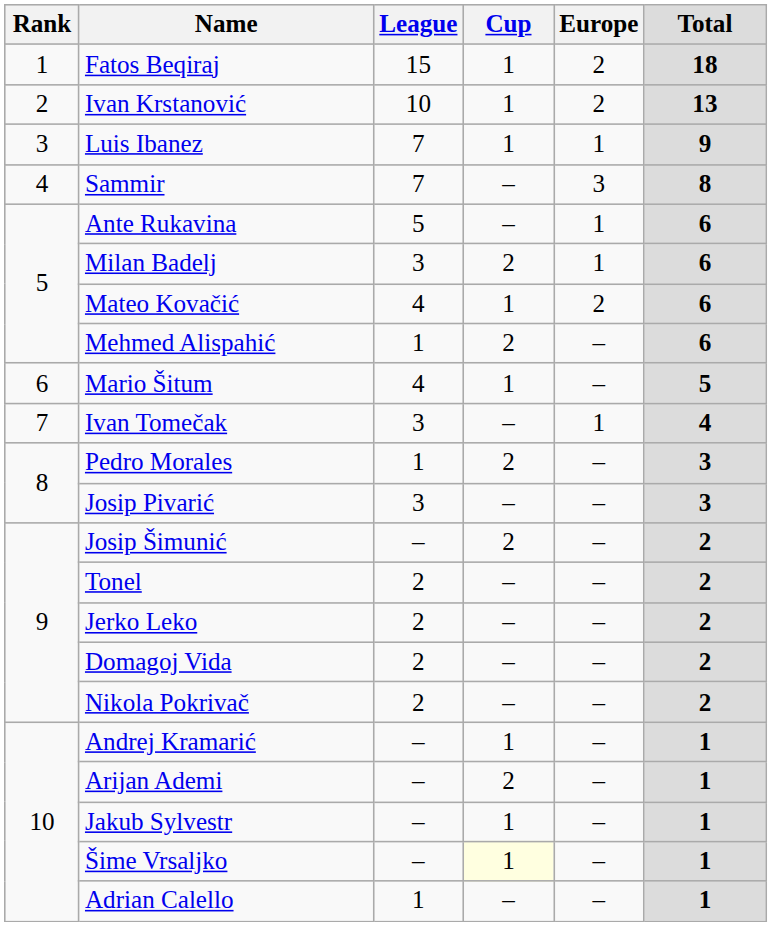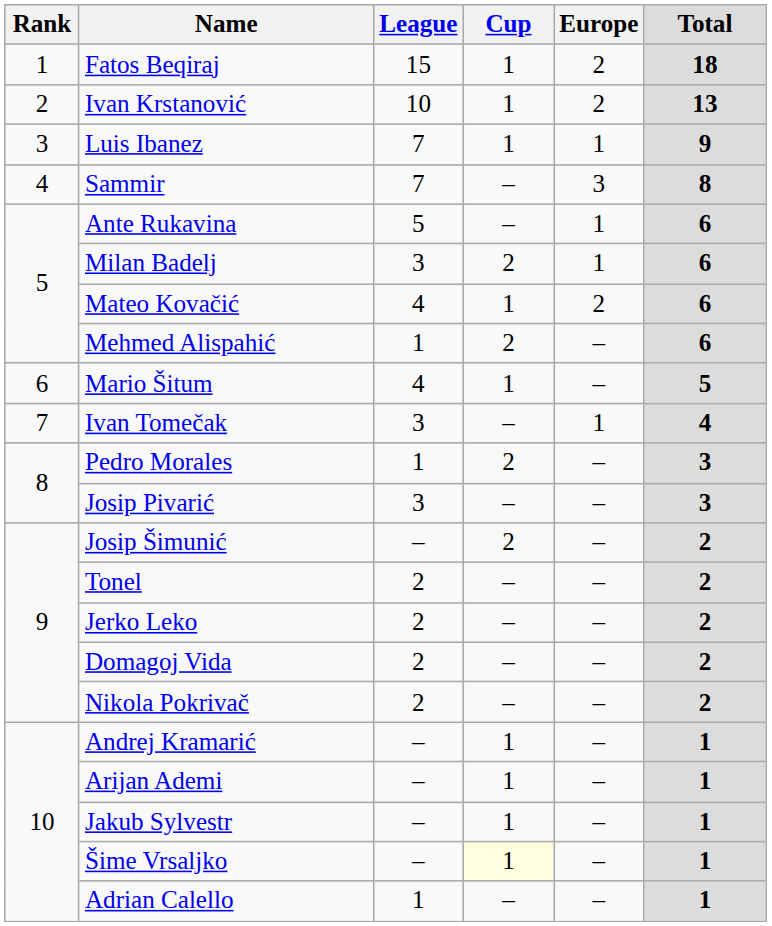 <table class="wikitable" style="text-align: center;">
 <tr>
 <th width=40>Rank</th>
 <th width=180>Name</th>
 <th width=50><a href='#'>League</a></th>
 <th width=50><a href='#'>Cup</a></th>
 <th width=50>Europe</th>
 <th width=70 style="background: #DCDCDC">Total</th>
 </tr>
 <tr>
 <td rowspan=1>1</td>
 <td style="text-align:left;"> <a href='#'>Fatos Beqiraj</a></td>
 <td>15</td>
 <td>1</td>
 <td>2</td>
 <th style="background: #DCDCDC">18</th>
 </tr>
 <tr>
 <td rowspan=1>2</td>
 <td style="text-align:left;"> <a href='#'>Ivan Krstanović</a></td>
 <td>10</td>
 <td>1</td>
 <td>2</td>
 <th style="background: #DCDCDC">13</th>
 </tr>
 <tr>
 <td rowspan=1>3</td>
 <td style="text-align:left;"> <a href='#'>Luis Ibanez</a></td>
 <td>7</td>
 <td>1</td>
 <td>1</td>
 <th style="background: #DCDCDC">9</th>
 </tr>
 <tr>
 <td rowspan=1>4</td>
 <td style="text-align:left;"> <a href='#'>Sammir</a></td>
 <td>7</td>
 <td>–</td>
 <td>3</td>
 <th style="background: #DCDCDC">8</th>
 </tr>
 <tr>
 <td rowspan=4>5</td>
 <td style="text-align:left;"> <a href='#'>Ante Rukavina</a></td>
 <td>5</td>
 <td>–</td>
 <td>1</td>
 <th style="background: #DCDCDC">6</th>
 </tr>
 <tr>
 <td style="text-align:left;"> <a href='#'>Milan Badelj</a></td>
 <td>3</td>
 <td>2</td>
 <td>1</td>
 <th style="background: #DCDCDC">6</th>
 </tr>
 <tr>
 <td style="text-align:left;"> <a href='#'>Mateo Kovačić</a></td>
 <td>4</td>
 <td>1</td>
 <td>2</td>
 <th style="background: #DCDCDC">6</th>
 </tr>
 <tr>
 <td style="text-align:left;"> <a href='#'>Mehmed Alispahić</a></td>
 <td>1</td>
 <td>2</td>
 <td>–</td>
 <th style="background: #DCDCDC">6</th>
 </tr>
 <tr>
 <td rowspan=1>6</td>
 <td style="text-align:left;"> <a href='#'>Mario Šitum</a></td>
 <td>4</td>
 <td>1</td>
 <td>–</td>
 <th style="background: #DCDCDC">5</th>
 </tr>
 <tr>
 <td rowspan=1>7</td>
 <td style="text-align:left;"> <a href='#'>Ivan Tomečak</a></td>
 <td>3</td>
 <td>–</td>
 <td>1</td>
 <th style="background: #DCDCDC">4</th>
 </tr>
 <tr>
 <td rowspan=2>8</td>
 <td style="text-align:left;"> <a href='#'>Pedro Morales</a></td>
 <td>1</td>
 <td>2</td>
 <td>–</td>
 <th style="background: #DCDCDC">3</th>
 </tr>
 <tr>
 <td style="text-align:left;"> <a href='#'>Josip Pivarić</a></td>
 <td>3</td>
 <td>–</td>
 <td>–</td>
 <th style="background: #DCDCDC">3</th>
 </tr>
 <tr>
 <td rowspan=5>9</td>
 <td style="text-align:left;"> <a href='#'>Josip Šimunić</a></td>
 <td>–</td>
 <td>2</td>
 <td>–</td>
 <th style="background: #DCDCDC">2</th>
 </tr>
 <tr>
 <td style="text-align:left;"> <a href='#'>Tonel</a></td>
 <td>2</td>
 <td>–</td>
 <td>–</td>
 <th style="background: #DCDCDC">2</th>
 </tr>
 <tr>
 <td style="text-align:left;"> <a href='#'>Jerko Leko</a></td>
 <td>2</td>
 <td>–</td>
 <td>–</td>
 <th style="background: #DCDCDC">2</th>
 </tr>
 <tr>
 <td style="text-align:left;"> <a href='#'>Domagoj Vida</a></td>
 <td>2</td>
 <td>–</td>
 <td>–</td>
 <th style="background: #DCDCDC">2</th>
 </tr>
 <tr>
 <td style="text-align:left;"> <a href='#'>Nikola Pokrivač</a></td>
 <td>2</td>
 <td>–</td>
 <td>–</td>
 <th style="background: #DCDCDC">2</th>
 </tr>
 <tr>
 <td rowspan=5>10</td>
 <td style="text-align:left;"> <a href='#'>Andrej Kramarić</a></td>
 <td>–</td>
 <td>1</td>
 <td>–</td>
 <th style="background: #DCDCDC">1</th>
 </tr>
 <tr>
 <td style="text-align:left;"> <a href='#'>Arijan Ademi</a></td>
 <td>–</td>
-<td>2</td>
+<td>1</td>
 <td>–</td>
 <th style="background: #DCDCDC">1</th>
 </tr>
 <tr>
 <td style="text-align:left;"> <a href='#'>Jakub Sylvestr</a></td>
 <td>–</td>
 <td>1</td>
 <td>–</td>
 <th style="background: #DCDCDC">1</th>
 </tr>
 <tr>
 <td style="text-align:left;"> <a href='#'>Šime Vrsaljko</a></td>
 <td>–</td>
 <td style="background: lightyellow;">1</td>
 <td>–</td>
 <th style="background: #DCDCDC">1</th>
 </tr>
 <tr>
 <td style="text-align:left;"> <a href='#'>Adrian Calello</a></td>
 <td>1</td>
 <td>–</td>
 <td>–</td>
 <th style="background: #DCDCDC">1</th>
 </tr>
 </table>
